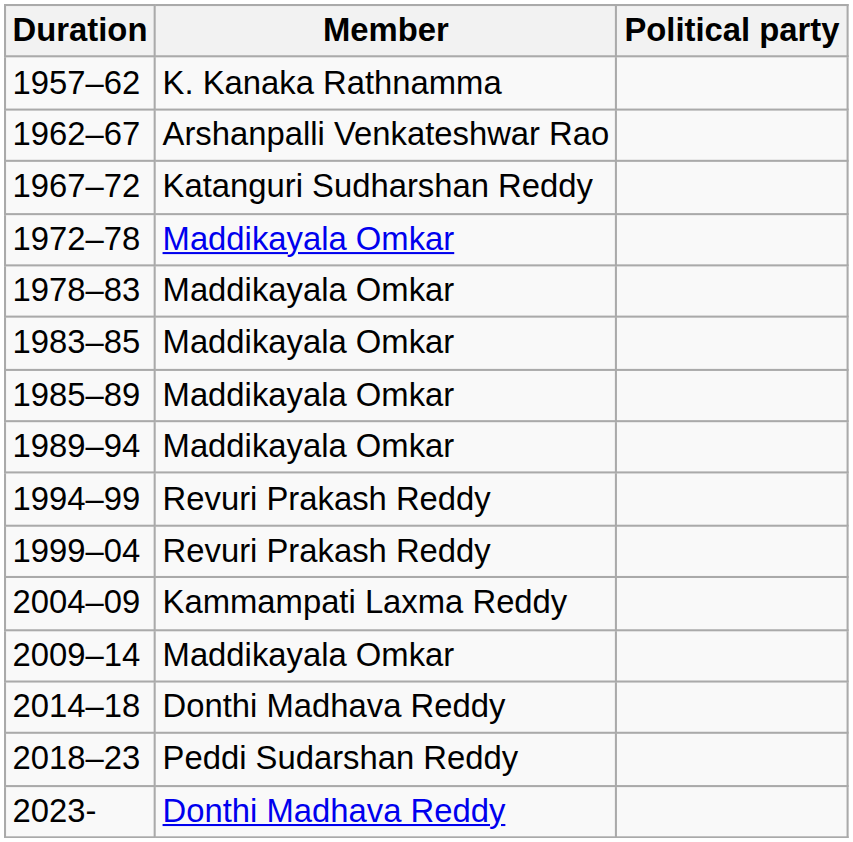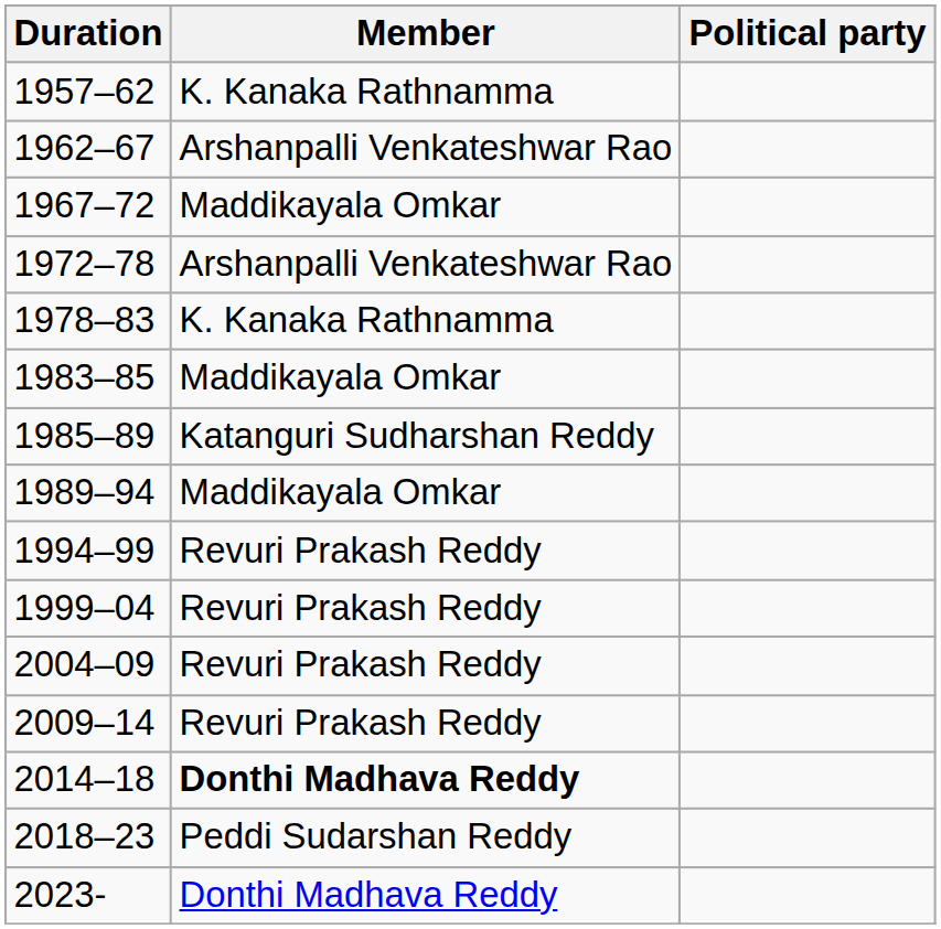 <table class="wikitable sortable">
 <tr>
 <th>Duration</th>
 <th>Member</th>
 <th colspan="2">Political party</th>
 </tr>
 <tr>
 <td>1957–62</td>
 <td>K. Kanaka Rathnamma</td>
 <td></td>
 </tr>
 <tr>
 <td>1962–67</td>
 <td>Arshanpalli Venkateshwar Rao</td>
 <td></td>
 </tr>
 <tr>
 <td>1967–72</td>
-<td>Katanguri Sudharshan Reddy</td>
+<td>Maddikayala Omkar</td>
 <td></td>
 </tr>
 <tr>
 <td>1972–78</td>
-<td><a href='#'>Maddikayala Omkar</a></td>
+<td>Arshanpalli Venkateshwar Rao</td>
 <td></td>
 </tr>
 <tr>
 <td>1978–83</td>
-<td>Maddikayala Omkar</td>
+<td>K. Kanaka Rathnamma</td>
 <td></td>
 </tr>
 <tr>
 <td>1983–85</td>
 <td>Maddikayala Omkar</td>
 <td></td>
 </tr>
 <tr>
 <td>1985–89</td>
-<td>Maddikayala Omkar</td>
+<td>Katanguri Sudharshan Reddy</td>
 <td></td>
 </tr>
 <tr>
 <td>1989–94</td>
 <td>Maddikayala Omkar</td>
 <td></td>
 </tr>
 <tr>
 <td>1994–99</td>
 <td>Revuri Prakash Reddy</td>
 <td></td>
 </tr>
 <tr>
 <td>1999–04</td>
 <td>Revuri Prakash Reddy</td>
 <td></td>
 </tr>
 <tr>
 <td>2004–09</td>
-<td>Kammampati Laxma Reddy</td>
+<td>Revuri Prakash Reddy</td>
 <td></td>
 </tr>
 <tr>
 <td>2009–14</td>
-<td>Maddikayala Omkar</td>
+<td>Revuri Prakash Reddy</td>
 <td></td>
 </tr>
 <tr>
 <td>2014–18</td>
-<td>Donthi Madhava Reddy</td>
+<td><strong>Donthi Madhava Reddy</strong></td>
 <td></td>
 </tr>
 <tr>
 <td>2018–23</td>
 <td>Peddi Sudarshan Reddy</td>
 <td></td>
 </tr>
 <tr>
 <td>2023-</td>
 <td><a href='#'>Donthi Madhava Reddy</a></td>
 <td></td>
 </tr>
 </table>
